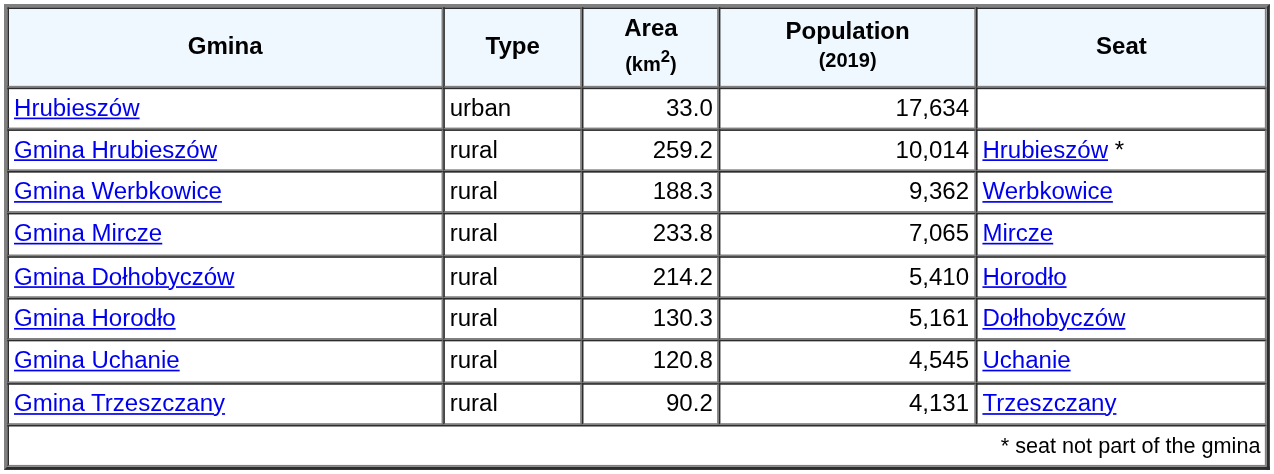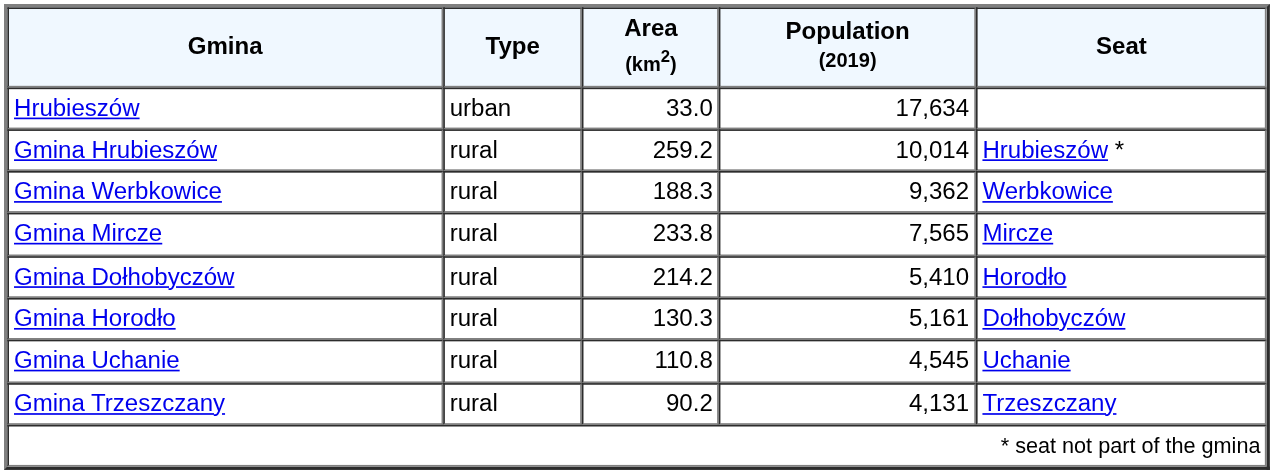 <table width="60%" border="2" cellpadding="3" cellspacing="0" style="font-size:90%;line-height:120%;">
 <tr bgcolor="F0F8FF">
 <td style="text-align:center;"><strong>Gmina</strong></td>
 <td style="text-align:center;"><strong>Type</strong></td>
 <td style="text-align:center;"><strong>Area<br><small>(km<sup>2</sup>)</small></strong></td>
 <td style="text-align:center;"><strong>Population<br><small>(2019)</small></strong></td>
 <td style="text-align:center;"><strong>Seat</strong></td>
 </tr>
 <tr>
 <td><a href='#'>Hrubieszów</a></td>
 <td>urban</td>
 <td style="text-align:right;">33.0</td>
 <td style="text-align:right;">17,634</td>
 <td> </td>
 </tr>
 <tr>
 <td><a href='#'>Gmina Hrubieszów</a></td>
 <td>rural</td>
 <td style="text-align:right;">259.2</td>
 <td style="text-align:right;">10,014</td>
 <td><a href='#'>Hrubieszów</a> *</td>
 </tr>
 <tr>
 <td><a href='#'>Gmina Werbkowice</a></td>
 <td>rural</td>
 <td style="text-align:right;">188.3</td>
 <td style="text-align:right;">9,362</td>
 <td><a href='#'>Werbkowice</a></td>
 </tr>
 <tr>
 <td><a href='#'>Gmina Mircze</a></td>
 <td>rural</td>
 <td style="text-align:right;">233.8</td>
-<td style="text-align:right;">7,065</td>
+<td style="text-align:right;">7,565</td>
 <td><a href='#'>Mircze</a></td>
 </tr>
 <tr>
 <td><a href='#'>Gmina Dołhobyczów</a></td>
 <td>rural</td>
 <td style="text-align:right;">214.2</td>
 <td style="text-align:right;">5,410</td>
 <td><a href='#'>Horodło</a></td>
 </tr>
 <tr>
 <td><a href='#'>Gmina Horodło</a></td>
 <td>rural</td>
 <td style="text-align:right;">130.3</td>
 <td style="text-align:right;">5,161</td>
 <td><a href='#'>Dołhobyczów</a></td>
 </tr>
 <tr>
 <td><a href='#'>Gmina Uchanie</a></td>
 <td>rural</td>
-<td style="text-align:right;">120.8</td>
+<td style="text-align:right;">110.8</td>
 <td style="text-align:right;">4,545</td>
 <td><a href='#'>Uchanie</a></td>
 </tr>
 <tr>
 <td><a href='#'>Gmina Trzeszczany</a></td>
 <td>rural</td>
 <td style="text-align:right;">90.2</td>
 <td style="text-align:right;">4,131</td>
 <td><a href='#'>Trzeszczany</a></td>
 </tr>
 <tr>
 <td colspan=5 style="text-align:right;font-size:90%">* seat not part of the gmina</td>
 </tr>
 <tr>
 </tr>
 </table>
